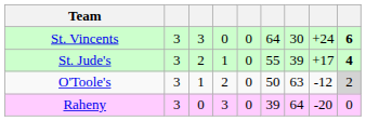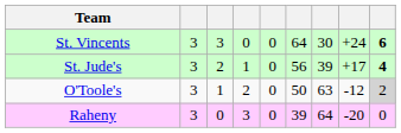 <table class="wikitable" style="text-align:center">
 <tr>
 <th style="width:175px;">Team</th>
 <th width="20"></th>
 <th width="20"></th>
 <th width="20"></th>
 <th width="20"></th>
 <th width="20"></th>
 <th width="20"></th>
 <th width="20"></th>
 <th width="20"></th>
 </tr>
 <tr style="background:#cfc;">
 <td><a href='#'>St. Vincents</a></td>
 <td>3</td>
 <td>3</td>
 <td>0</td>
 <td>0</td>
 <td>64</td>
 <td>30</td>
 <td>+24</td>
 <td><strong>6</strong></td>
 </tr>
 <tr style="background:#cfc;">
 <td><a href='#'>St. Jude's</a></td>
 <td>3</td>
 <td>2</td>
 <td>1</td>
 <td>0</td>
-<td>55</td>
+<td>56</td>
 <td>39</td>
 <td>+17</td>
 <td><strong>4</strong></td>
 </tr>
 <tr>
 <td><a href='#'>O'Toole's</a></td>
 <td>3</td>
 <td>1</td>
 <td>2</td>
 <td>0</td>
 <td>50</td>
 <td>63</td>
 <td>-12</td>
 <td style="background: lightgrey;">2</td>
 </tr>
 <tr style="background:#fcf;">
 <td><a href='#'>Raheny</a></td>
 <td>3</td>
 <td>0</td>
 <td>3</td>
 <td>0</td>
 <td>39</td>
 <td>64</td>
 <td>-20</td>
 <td>0</td>
 </tr>
 </table>
